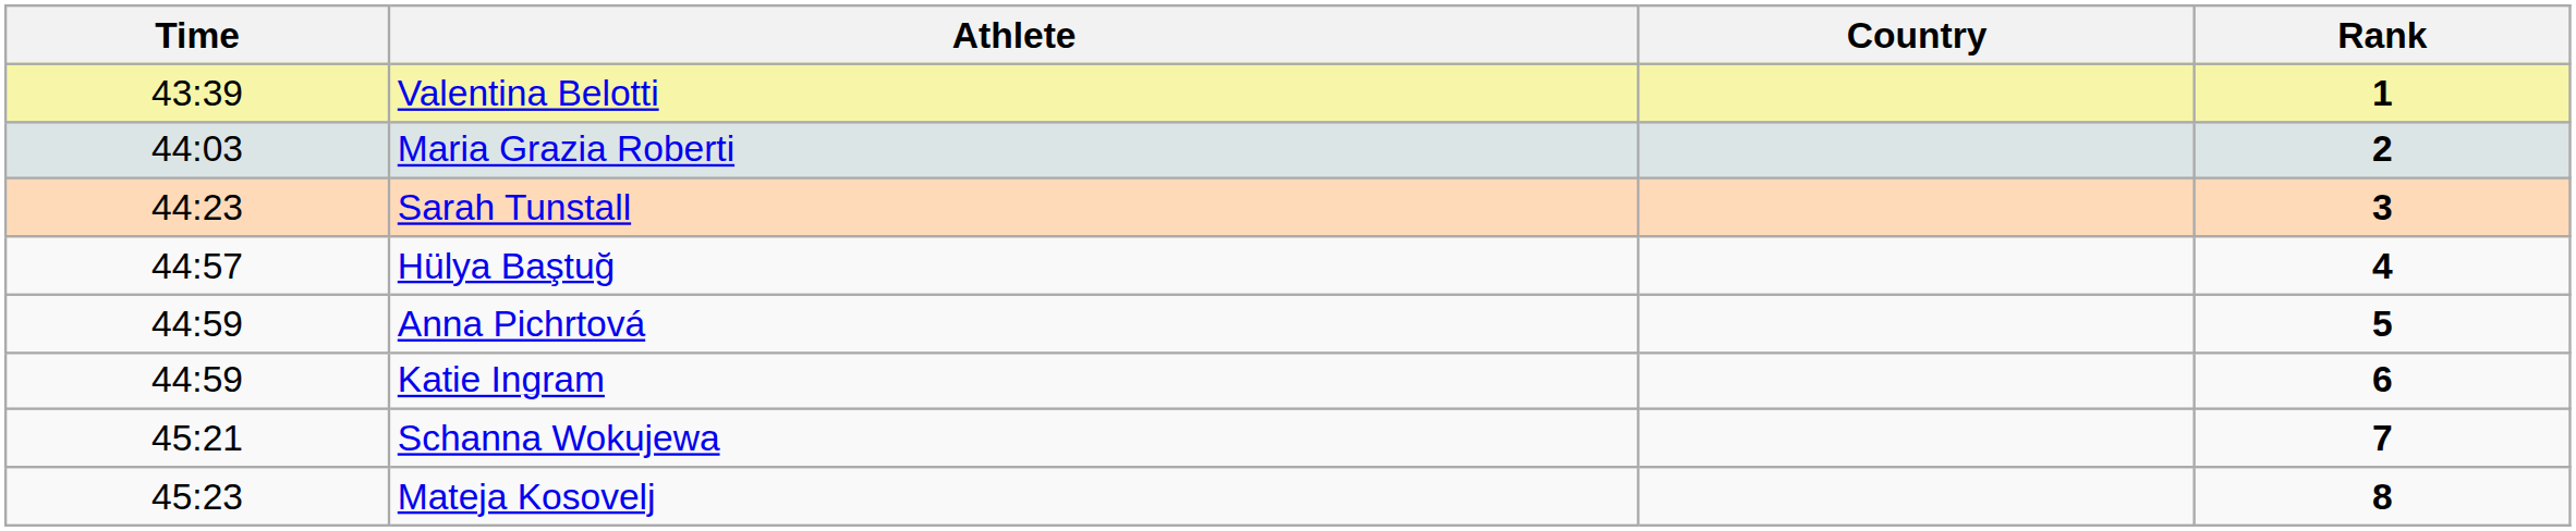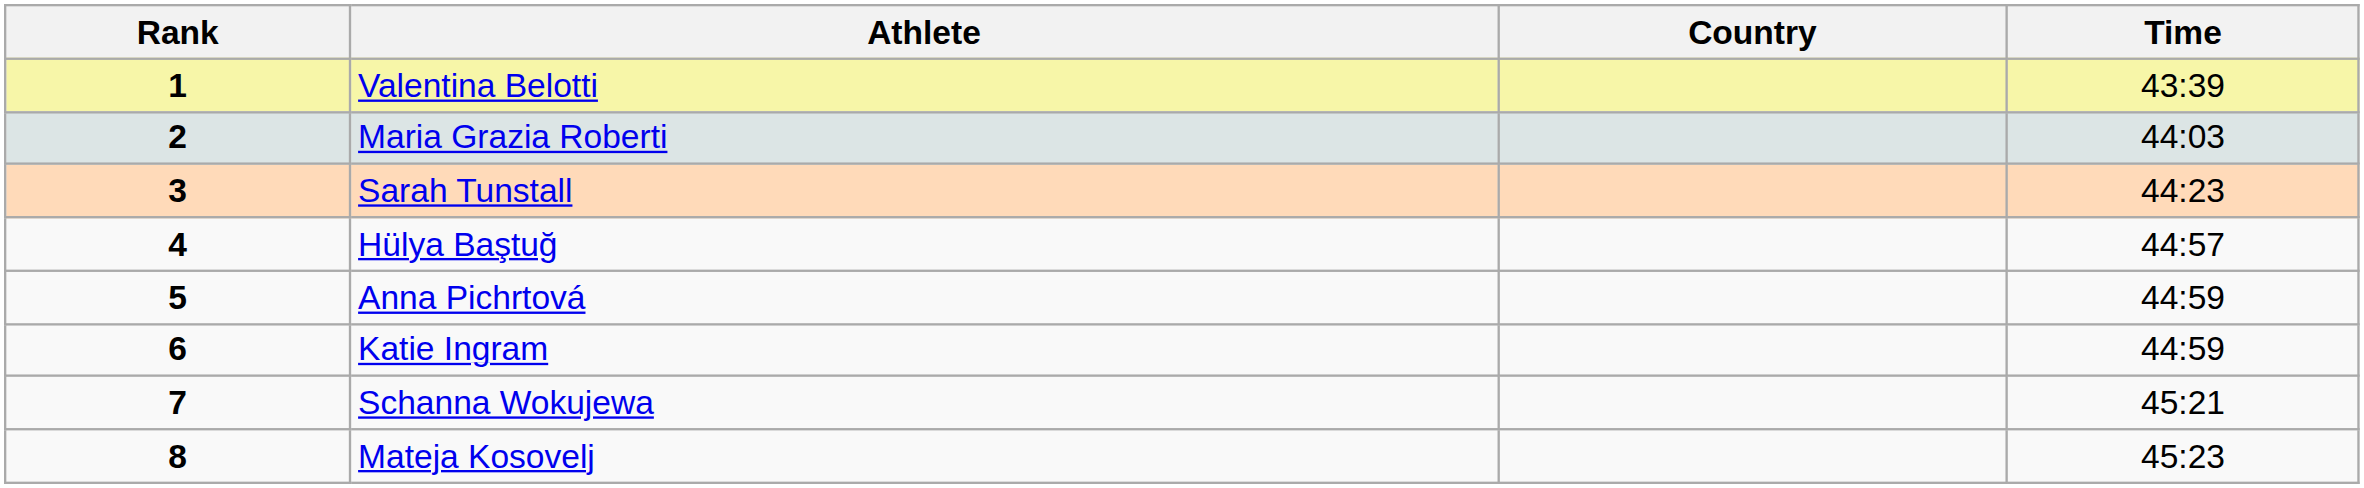 <table class="wikitable" width=80% style="font-size:90%; text-align:center;">
 <tr>
-<th>Time</th>
+<th>Rank</th>
 <th>Athlete</th>
 <th>Country</th>
-<th>Rank</th>
+<th>Time</th>
 </tr>
 <tr style="background:#F7F6A8;">
-<td>43:39</td>
+<td style="text-align:center"><strong>1</strong></td>
 <td align=left><a href='#'>Valentina Belotti</a></td>
 <td align=left></td>
-<td style="text-align:center"><strong>1</strong></td>
+<td>43:39</td>
 </tr>
 <tr style="background:#DCE5E5;">
-<td>44:03</td>
+<td style="text-align:center"><strong>2</strong></td>
 <td align=left><a href='#'>Maria Grazia Roberti</a></td>
 <td align=left></td>
-<td style="text-align:center"><strong>2</strong></td>
+<td>44:03</td>
 </tr>
 <tr style="background:#FFDAB9;">
-<td>44:23</td>
+<td style="text-align:center"><strong>3</strong></td>
 <td align=left><a href='#'>Sarah Tunstall</a></td>
 <td align=left></td>
-<td style="text-align:center"><strong>3</strong></td>
+<td>44:23</td>
 </tr>
 <tr>
-<td>44:57</td>
+<td style="text-align:center"><strong>4</strong></td>
 <td align=left><a href='#'>Hülya Baştuğ</a></td>
 <td align=left></td>
-<td style="text-align:center"><strong>4</strong></td>
+<td>44:57</td>
 </tr>
 <tr>
-<td>44:59</td>
+<td style="text-align:center"><strong>5</strong></td>
 <td align=left><a href='#'>Anna Pichrtová</a></td>
 <td align=left></td>
-<td style="text-align:center"><strong>5</strong></td>
+<td>44:59</td>
 </tr>
 <tr>
-<td>44:59</td>
+<td style="text-align:center"><strong>6</strong></td>
 <td align=left><a href='#'>Katie Ingram</a></td>
 <td align=left></td>
-<td style="text-align:center"><strong>6</strong></td>
+<td>44:59</td>
 </tr>
 <tr>
-<td>45:21</td>
+<td style="text-align:center"><strong>7</strong></td>
 <td align=left><a href='#'>Schanna Wokujewa</a></td>
 <td align=left></td>
-<td style="text-align:center"><strong>7</strong></td>
+<td>45:21</td>
 </tr>
 <tr>
-<td>45:23</td>
+<td style="text-align:center"><strong>8</strong></td>
 <td align=left><a href='#'>Mateja Kosovelj</a></td>
 <td align=left></td>
-<td style="text-align:center"><strong>8</strong></td>
+<td>45:23</td>
 </tr>
 </table>
